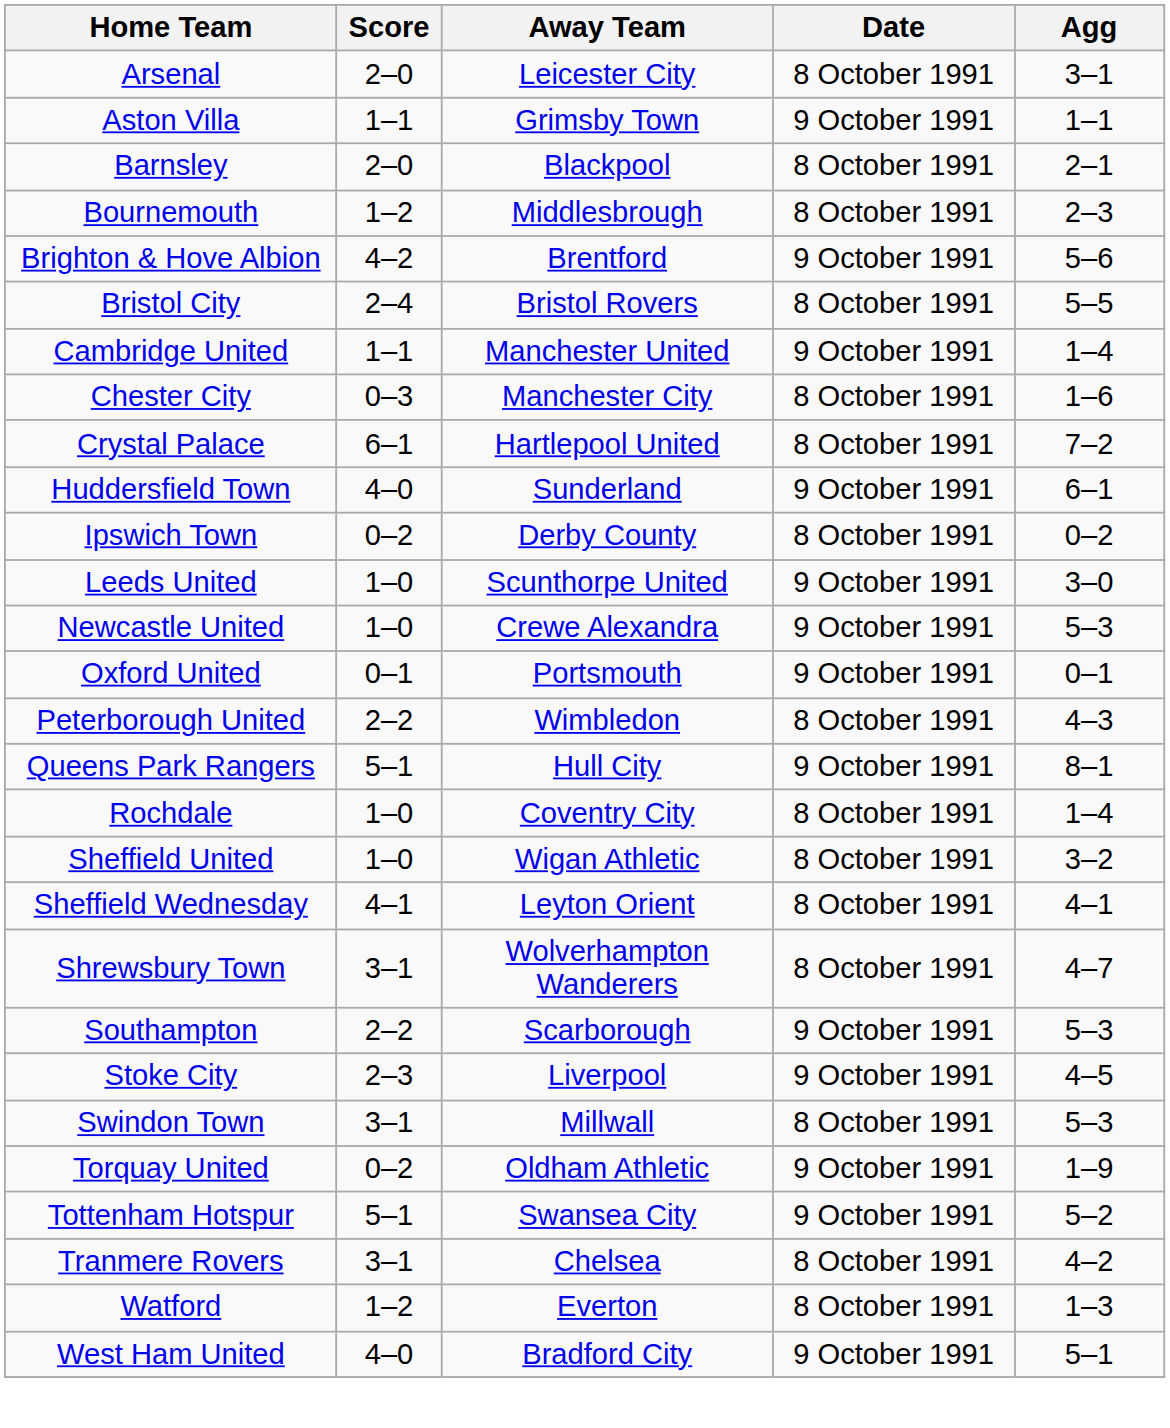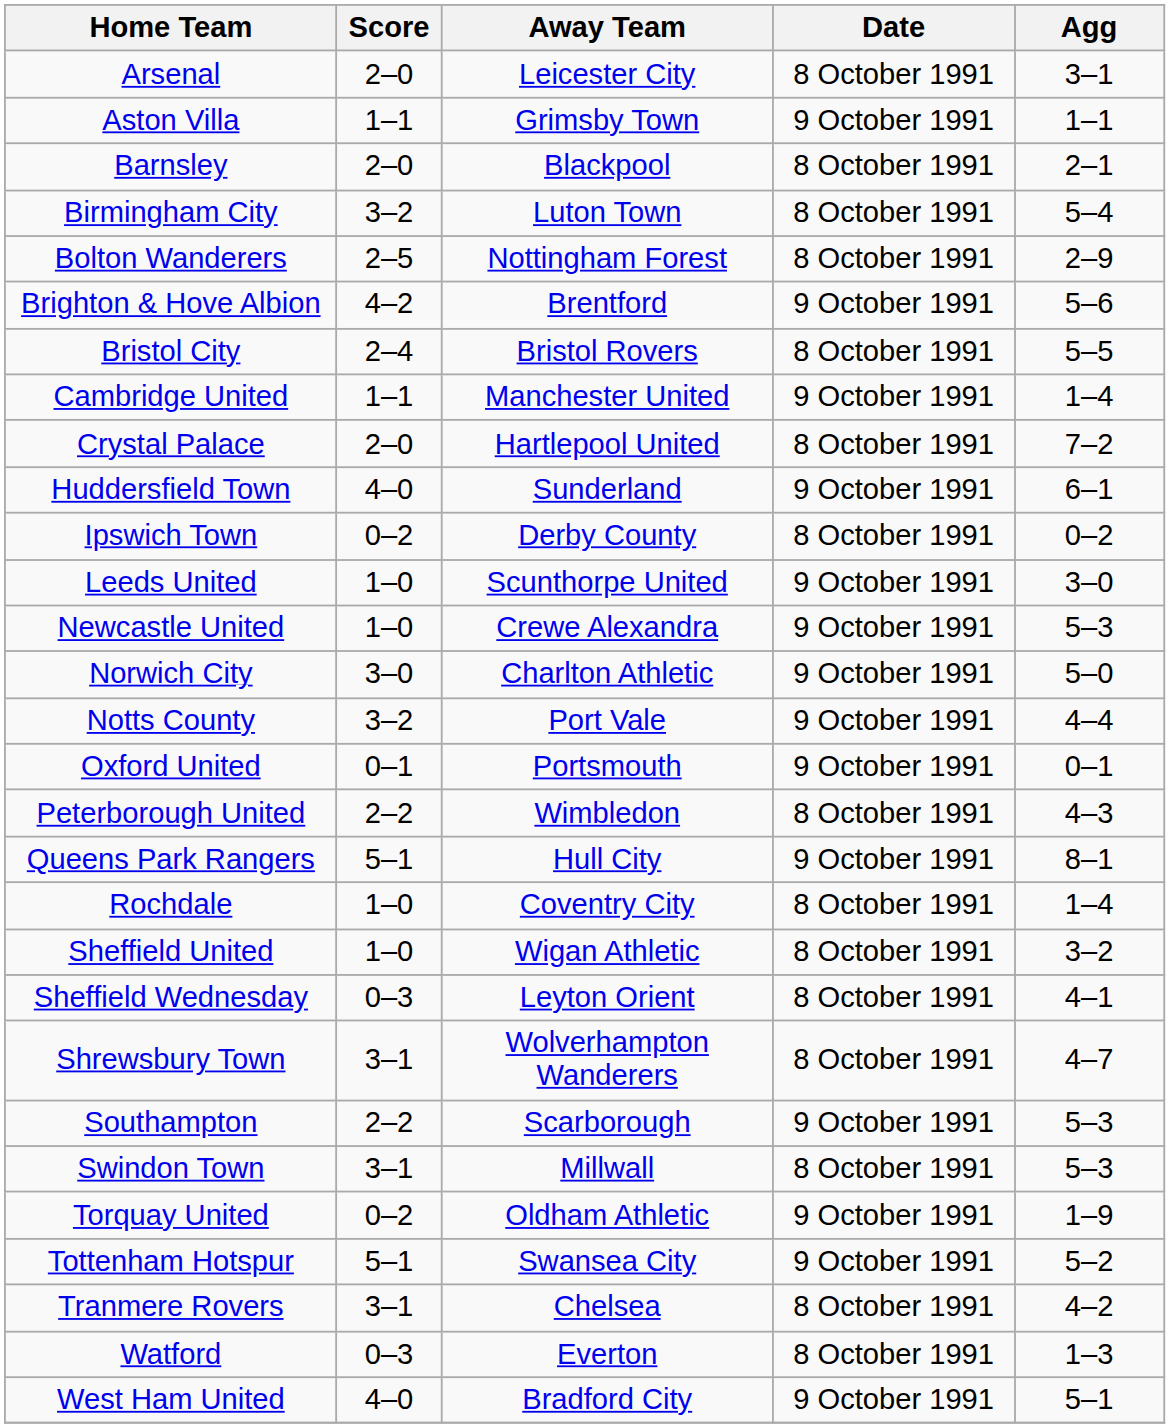 <table class="wikitable" style="text-align:center;">
 <tr>
 <th width=175>Home Team</th>
 <th width=50>Score</th>
 <th width=175>Away Team</th>
 <th width= 125>Date</th>
 <th width= 75>Agg</th>
 </tr>
 <tr>
 <td><a href='#'>Arsenal</a></td>
 <td>2–0</td>
 <td><a href='#'>Leicester City</a></td>
 <td>8 October 1991</td>
 <td>3–1</td>
 </tr>
 <tr>
 <td><a href='#'>Aston Villa</a></td>
 <td>1–1</td>
 <td><a href='#'>Grimsby Town</a></td>
 <td>9 October 1991</td>
 <td>1–1</td>
 </tr>
 <tr>
 <td><a href='#'>Barnsley</a></td>
 <td>2–0</td>
 <td><a href='#'>Blackpool</a></td>
 <td>8 October 1991</td>
 <td>2–1</td>
 </tr>
 <tr>
-<td><a href='#'>Bournemouth</a></td>
-<td>1–2</td>
-<td><a href='#'>Middlesbrough</a></td>
+<td><a href='#'>Birmingham City</a></td>
+<td>3–2</td>
+<td><a href='#'>Luton Town</a></td>
 <td>8 October 1991</td>
-<td>2–3</td>
+<td>5–4</td>
+</tr>
+<tr>
+<td><a href='#'>Bolton Wanderers</a></td>
+<td>2–5</td>
+<td><a href='#'>Nottingham Forest</a></td>
+<td>8 October 1991</td>
+<td>2–9</td>
 </tr>
 <tr>
 <td><a href='#'>Brighton & Hove Albion</a></td>
 <td>4–2</td>
 <td><a href='#'>Brentford</a></td>
 <td>9 October 1991</td>
 <td>5–6</td>
 </tr>
 <tr>
 <td><a href='#'>Bristol City</a></td>
 <td>2–4</td>
 <td><a href='#'>Bristol Rovers</a></td>
 <td>8 October 1991</td>
 <td>5–5</td>
 </tr>
 <tr>
 <td><a href='#'>Cambridge United</a></td>
 <td>1–1</td>
 <td><a href='#'>Manchester United</a></td>
 <td>9 October 1991</td>
 <td>1–4</td>
 </tr>
 <tr>
-<td><a href='#'>Chester City</a></td>
-<td>0–3</td>
-<td><a href='#'>Manchester City</a></td>
-<td>8 October 1991</td>
-<td>1–6</td>
-</tr>
-<tr>
 <td><a href='#'>Crystal Palace</a></td>
-<td>6–1</td>
+<td>2–0</td>
 <td><a href='#'>Hartlepool United</a></td>
 <td>8 October 1991</td>
 <td>7–2</td>
 </tr>
 <tr>
 <td><a href='#'>Huddersfield Town</a></td>
 <td>4–0</td>
 <td><a href='#'>Sunderland</a></td>
 <td>9 October 1991</td>
 <td>6–1</td>
 </tr>
 <tr>
 <td><a href='#'>Ipswich Town</a></td>
 <td>0–2</td>
 <td><a href='#'>Derby County</a></td>
 <td>8 October 1991</td>
 <td>0–2</td>
 </tr>
 <tr>
 <td><a href='#'>Leeds United</a></td>
 <td>1–0</td>
 <td><a href='#'>Scunthorpe United</a></td>
 <td>9 October 1991</td>
 <td>3–0</td>
 </tr>
 <tr>
 <td><a href='#'>Newcastle United</a></td>
 <td>1–0</td>
 <td><a href='#'>Crewe Alexandra</a></td>
 <td>9 October 1991</td>
 <td>5–3</td>
+</tr>
+<tr>
+<td><a href='#'>Norwich City</a></td>
+<td>3–0</td>
+<td><a href='#'>Charlton Athletic</a></td>
+<td>9 October 1991</td>
+<td>5–0</td>
+</tr>
+<tr>
+<td><a href='#'>Notts County</a></td>
+<td>3–2</td>
+<td><a href='#'>Port Vale</a></td>
+<td>9 October 1991</td>
+<td>4–4</td>
 </tr>
 <tr>
 <td><a href='#'>Oxford United</a></td>
 <td>0–1</td>
 <td><a href='#'>Portsmouth</a></td>
 <td>9 October 1991</td>
 <td>0–1</td>
 </tr>
 <tr>
 <td><a href='#'>Peterborough United</a></td>
 <td>2–2</td>
 <td><a href='#'>Wimbledon</a></td>
 <td>8 October 1991</td>
 <td>4–3</td>
 </tr>
 <tr>
 <td><a href='#'>Queens Park Rangers</a></td>
 <td>5–1</td>
 <td><a href='#'>Hull City</a></td>
 <td>9 October 1991</td>
 <td>8–1</td>
 </tr>
 <tr>
 <td><a href='#'>Rochdale</a></td>
 <td>1–0</td>
 <td><a href='#'>Coventry City</a></td>
 <td>8 October 1991</td>
 <td>1–4</td>
 </tr>
 <tr>
 <td><a href='#'>Sheffield United</a></td>
 <td>1–0</td>
 <td><a href='#'>Wigan Athletic</a></td>
 <td>8 October 1991</td>
 <td>3–2</td>
 </tr>
 <tr>
 <td><a href='#'>Sheffield Wednesday</a></td>
-<td>4–1</td>
+<td>0–3</td>
 <td><a href='#'>Leyton Orient</a></td>
 <td>8 October 1991</td>
 <td>4–1</td>
 </tr>
 <tr>
 <td><a href='#'>Shrewsbury Town</a></td>
 <td>3–1</td>
 <td><a href='#'>Wolverhampton Wanderers</a></td>
 <td>8 October 1991</td>
 <td>4–7</td>
 </tr>
 <tr>
 <td><a href='#'>Southampton</a></td>
 <td>2–2</td>
 <td><a href='#'>Scarborough</a></td>
 <td>9 October 1991</td>
 <td>5–3</td>
-</tr>
-<tr>
-<td><a href='#'>Stoke City</a></td>
-<td>2–3</td>
-<td><a href='#'>Liverpool</a></td>
-<td>9 October 1991</td>
-<td>4–5</td>
 </tr>
 <tr>
 <td><a href='#'>Swindon Town</a></td>
 <td>3–1</td>
 <td><a href='#'>Millwall</a></td>
 <td>8 October 1991</td>
 <td>5–3</td>
 </tr>
 <tr>
 <td><a href='#'>Torquay United</a></td>
 <td>0–2</td>
 <td><a href='#'>Oldham Athletic</a></td>
 <td>9 October 1991</td>
 <td>1–9</td>
 </tr>
 <tr>
 <td><a href='#'>Tottenham Hotspur</a></td>
 <td>5–1</td>
 <td><a href='#'>Swansea City</a></td>
 <td>9 October 1991</td>
 <td>5–2</td>
 </tr>
 <tr>
 <td><a href='#'>Tranmere Rovers</a></td>
 <td>3–1</td>
 <td><a href='#'>Chelsea</a></td>
 <td>8 October 1991</td>
 <td>4–2</td>
 </tr>
 <tr>
 <td><a href='#'>Watford</a></td>
-<td>1–2</td>
+<td>0–3</td>
 <td><a href='#'>Everton</a></td>
 <td>8 October 1991</td>
 <td>1–3</td>
 </tr>
 <tr>
 <td><a href='#'>West Ham United</a></td>
 <td>4–0</td>
 <td><a href='#'>Bradford City</a></td>
 <td>9 October 1991</td>
 <td>5–1</td>
 </tr>
 <tr>
 </tr>
 </table>
